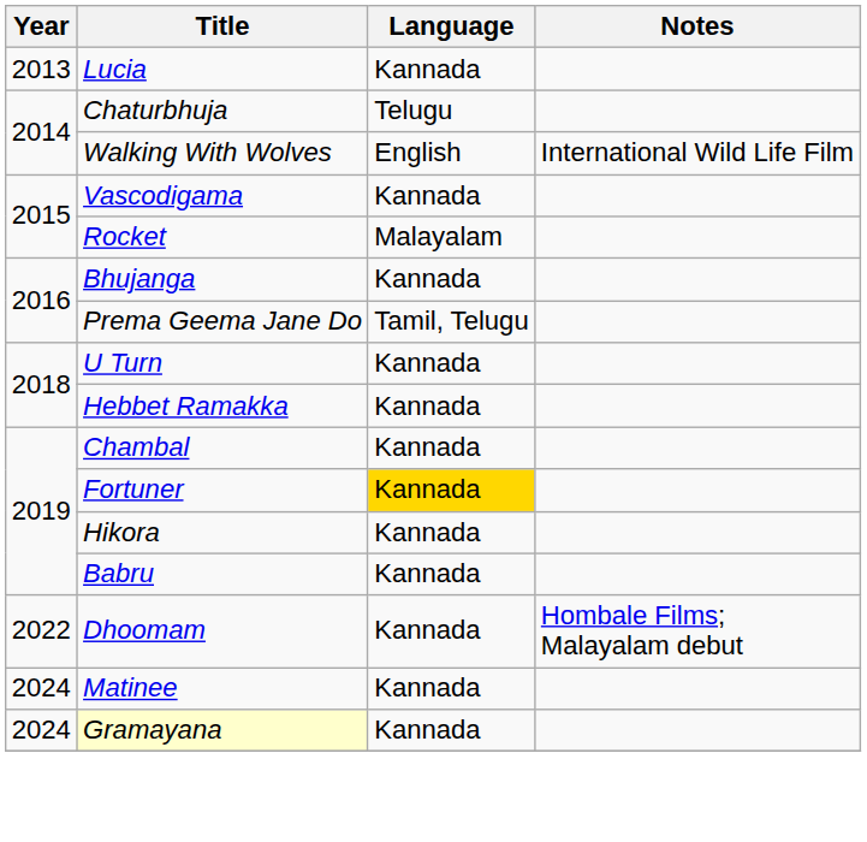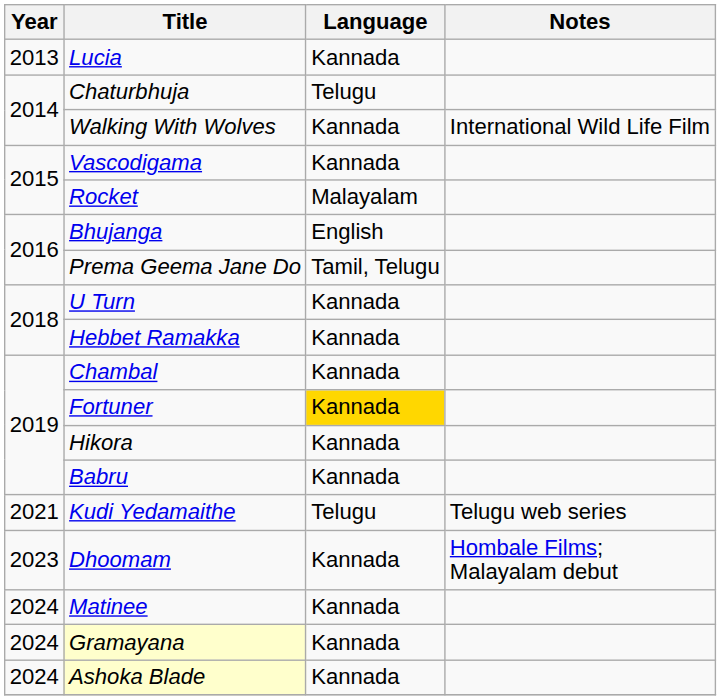 <table class="wikitable sortable">
 <tr>
 <th>Year</th>
 <th>Title</th>
 <th>Language</th>
 <th>Notes</th>
 </tr>
 <tr>
 <td>2013</td>
 <td><em><a href='#'>Lucia</a></em></td>
 <td>Kannada</td>
 <td></td>
 </tr>
 <tr>
 <td rowspan="2">2014</td>
 <td><em>Chaturbhuja</em></td>
 <td>Telugu</td>
 <td></td>
 </tr>
 <tr>
 <td><em>Walking With Wolves</em></td>
-<td>English</td>
+<td>Kannada</td>
 <td>International Wild Life Film</td>
 </tr>
 <tr>
 <td rowspan="2">2015</td>
 <td><em><a href='#'>Vascodigama</a></em></td>
 <td>Kannada</td>
 <td></td>
 </tr>
 <tr>
 <td><em><a href='#'>Rocket</a></em></td>
 <td>Malayalam</td>
 <td></td>
 </tr>
 <tr>
 <td rowspan="2">2016</td>
 <td><em><a href='#'>Bhujanga</a></em></td>
-<td>Kannada</td>
+<td>English</td>
 <td></td>
 </tr>
 <tr>
 <td><em>Prema Geema Jane Do</em></td>
 <td>Tamil, Telugu</td>
 <td></td>
 </tr>
 <tr>
 <td rowspan="2">2018</td>
 <td><em><a href='#'>U Turn</a></em></td>
 <td>Kannada</td>
 <td></td>
 </tr>
 <tr>
 <td><em><a href='#'>Hebbet Ramakka</a></em></td>
 <td>Kannada</td>
 <td></td>
 </tr>
 <tr>
 <td rowspan="4">2019</td>
 <td><em><a href='#'>Chambal</a></em></td>
 <td>Kannada</td>
 <td></td>
 </tr>
 <tr>
 <td><em><a href='#'>Fortuner</a></em></td>
 <td style="background: gold;">Kannada</td>
 <td></td>
 </tr>
 <tr>
 <td><em>Hikora</em></td>
 <td>Kannada</td>
 <td></td>
 </tr>
 <tr>
 <td><em><a href='#'>Babru</a></em></td>
 <td>Kannada</td>
 <td></td>
 </tr>
 <tr>
-<td>2022</td>
+<td>2021</td>
+<td><em><a href='#'>Kudi Yedamaithe</a></em></td>
+<td>Telugu</td>
+<td>Telugu web series</td>
+</tr>
+<tr>
+<td>2023</td>
 <td><em><a href='#'>Dhoomam</a></em></td>
 <td>Kannada</td>
 <td><a href='#'>Hombale Films</a>;<br>Malayalam debut</td>
 </tr>
 <tr>
 <td>2024</td>
 <td><em><a href='#'>Matinee</a></em></td>
 <td>Kannada</td>
 <td></td>
 </tr>
 <tr>
 <td>2024</td>
 <td style="background:#FFFFCC;"><em>Gramayana</em></td>
 <td>Kannada</td>
 <td></td>
 </tr>
 <tr>
+<td>2024</td>
+<td style="background:#FFFFCC;"><em>Ashoka Blade</em> </td>
+<td>Kannada</td>
+<td></td>
+</tr>
+<tr>
 </tr>
 </table>
